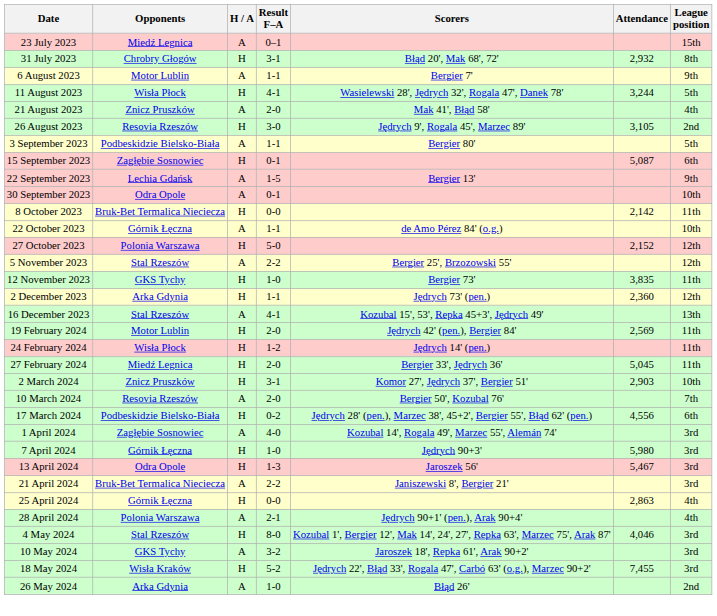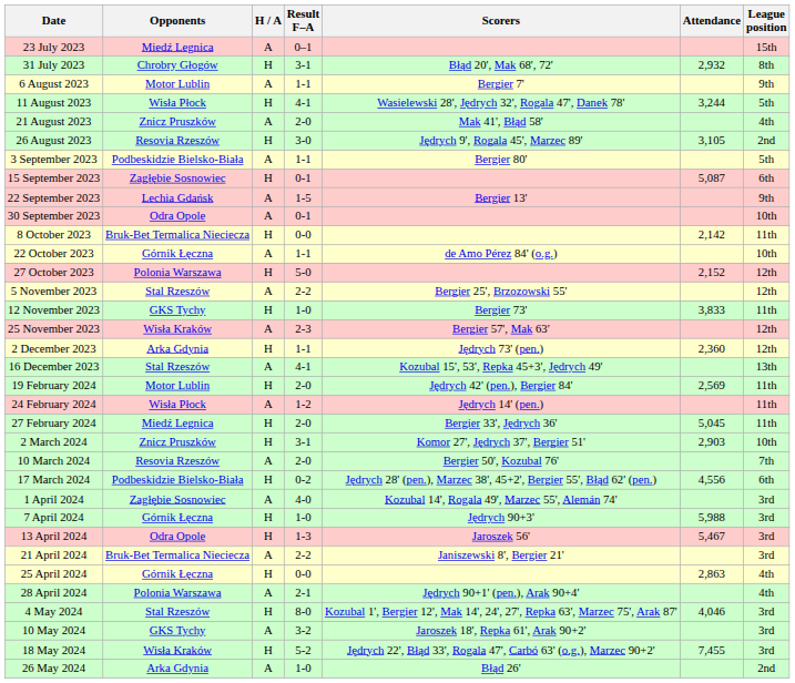 <table class="wikitable" style="text-align:center">
 <tr>
 <th>Date</th>
 <th>Opponents</th>
 <th>H / A</th>
 <th>Result<br>F–A</th>
 <th>Scorers</th>
 <th>Attendance</th>
 <th>League<br>position</th>
 </tr>
 <tr bgcolor="#ffcccc">
 <td>23 July 2023</td>
 <td><a href='#'>Miedź Legnica</a></td>
 <td>A</td>
 <td>0–1</td>
 <td></td>
 <td></td>
 <td>15th</td>
 </tr>
 <tr bgcolor="#ccffcc">
 <td>31 July 2023</td>
 <td><a href='#'>Chrobry Głogów</a></td>
 <td>H</td>
 <td>3-1</td>
 <td><a href='#'>Błąd</a> 20', <a href='#'>Mak</a> 68', 72'</td>
 <td>2,932</td>
 <td>8th</td>
 </tr>
 <tr bgcolor="#ffffcc">
 <td>6 August 2023</td>
 <td><a href='#'>Motor Lublin</a></td>
 <td>A</td>
 <td>1-1</td>
 <td><a href='#'>Bergier</a> 7'</td>
 <td></td>
 <td>9th</td>
 </tr>
 <tr bgcolor="#ccffcc">
 <td>11 August 2023</td>
 <td><a href='#'>Wisła Płock</a></td>
 <td>H</td>
 <td>4-1</td>
 <td><a href='#'>Wasielewski</a> 28', <a href='#'>Jędrych</a> 32', <a href='#'>Rogala</a> 47', <a href='#'>Danek</a> 78'</td>
 <td>3,244</td>
 <td>5th</td>
 </tr>
 <tr bgcolor="#ccffcc">
 <td>21 August 2023</td>
 <td><a href='#'>Znicz Pruszków</a></td>
 <td>A</td>
 <td>2-0</td>
 <td><a href='#'>Mak</a> 41', <a href='#'>Błąd</a> 58'</td>
 <td></td>
 <td>4th</td>
 </tr>
 <tr bgcolor="#ccffcc">
 <td>26 August 2023</td>
 <td><a href='#'>Resovia Rzeszów</a></td>
 <td>H</td>
 <td>3-0</td>
 <td><a href='#'>Jędrych</a> 9', <a href='#'>Rogala</a> 45', <a href='#'>Marzec</a> 89'</td>
 <td>3,105</td>
 <td>2nd</td>
 </tr>
 <tr bgcolor="#ffffcc">
 <td>3 September 2023</td>
 <td><a href='#'>Podbeskidzie Bielsko-Biała</a></td>
 <td>A</td>
 <td>1-1</td>
 <td><a href='#'>Bergier</a> 80'</td>
 <td></td>
 <td>5th</td>
 </tr>
 <tr bgcolor="#ffcccc">
 <td>15 September 2023</td>
 <td><a href='#'>Zagłębie Sosnowiec</a></td>
 <td>H</td>
 <td>0-1</td>
 <td></td>
 <td>5,087</td>
 <td>6th</td>
 </tr>
 <tr bgcolor="#ffcccc">
 <td>22 September 2023</td>
 <td><a href='#'>Lechia Gdańsk</a></td>
 <td>A</td>
 <td>1-5</td>
 <td><a href='#'>Bergier</a> 13'</td>
 <td></td>
 <td>9th</td>
 </tr>
 <tr bgcolor="#ffcccc">
 <td>30 September 2023</td>
 <td><a href='#'>Odra Opole</a></td>
 <td>A</td>
 <td>0-1</td>
 <td></td>
 <td></td>
 <td>10th</td>
 </tr>
 <tr bgcolor="#ffffcc">
 <td>8 October 2023</td>
 <td><a href='#'>Bruk-Bet Termalica Nieciecza</a></td>
 <td>H</td>
 <td>0-0</td>
 <td></td>
 <td>2,142</td>
 <td>11th</td>
 </tr>
 <tr bgcolor="#ffffcc">
 <td>22 October 2023</td>
 <td><a href='#'>Górnik Łęczna</a></td>
 <td>A</td>
 <td>1-1</td>
 <td><a href='#'>de Amo Pérez</a> 84' (<a href='#'>o.g.</a>)</td>
 <td></td>
 <td>10th</td>
 </tr>
 <tr bgcolor="#ffcccc">
 <td>27 October 2023</td>
 <td><a href='#'>Polonia Warszawa</a></td>
 <td>H</td>
 <td>5-0</td>
 <td></td>
 <td>2,152</td>
 <td>12th</td>
 </tr>
 <tr bgcolor="#ffffcc">
 <td>5 November 2023</td>
 <td><a href='#'>Stal Rzeszów</a></td>
 <td>A</td>
 <td>2-2</td>
 <td><a href='#'>Bergier</a> 25', <a href='#'>Brzozowski</a> 55'</td>
 <td></td>
 <td>12th</td>
 </tr>
 <tr bgcolor="#ccffcc">
 <td>12 November 2023</td>
 <td><a href='#'>GKS Tychy</a></td>
 <td>H</td>
 <td>1-0</td>
 <td><a href='#'>Bergier</a> 73'</td>
-<td>3,835</td>
+<td>3,833</td>
 <td>11th</td>
+</tr>
+<tr bgcolor="#ffcccc">
+<td>25 November 2023</td>
+<td><a href='#'>Wisła Kraków</a></td>
+<td>A</td>
+<td>2-3</td>
+<td><a href='#'>Bergier</a> 57', <a href='#'>Mak</a> 63'</td>
+<td></td>
+<td>12th</td>
 </tr>
 <tr bgcolor="#ffffcc">
 <td>2 December 2023</td>
 <td><a href='#'>Arka Gdynia</a></td>
 <td>H</td>
 <td>1-1</td>
 <td><a href='#'>Jędrych</a> 73' (<a href='#'>pen.</a>)</td>
 <td>2,360</td>
 <td>12th</td>
 </tr>
 <tr bgcolor="#ccffcc">
 <td>16 December 2023</td>
 <td><a href='#'>Stal Rzeszów</a></td>
 <td>A</td>
 <td>4-1</td>
 <td><a href='#'>Kozubal</a> 15', 53', <a href='#'>Repka</a> 45+3', <a href='#'>Jędrych</a> 49'</td>
 <td></td>
 <td>13th</td>
 </tr>
 <tr bgcolor="#ccffcc">
 <td>19 February 2024</td>
 <td><a href='#'>Motor Lublin</a></td>
 <td>H</td>
 <td>2-0</td>
 <td><a href='#'>Jędrych</a> 42' (<a href='#'>pen.</a>), <a href='#'>Bergier</a> 84'</td>
 <td>2,569</td>
 <td>11th</td>
 </tr>
 <tr bgcolor="#ffcccc">
 <td>24 February 2024</td>
 <td><a href='#'>Wisła Płock</a></td>
-<td>H</td>
+<td>A</td>
 <td>1-2</td>
 <td><a href='#'>Jędrych</a> 14' (<a href='#'>pen.</a>)</td>
 <td></td>
 <td>11th</td>
 </tr>
 <tr bgcolor="#ccffcc">
 <td>27 February 2024</td>
 <td><a href='#'>Miedź Legnica</a></td>
 <td>H</td>
 <td>2-0</td>
 <td><a href='#'>Bergier</a> 33', <a href='#'>Jędrych</a> 36'</td>
 <td>5,045</td>
 <td>11th</td>
 </tr>
 <tr bgcolor="#ccffcc">
 <td>2 March 2024</td>
 <td><a href='#'>Znicz Pruszków</a></td>
 <td>H</td>
 <td>3-1</td>
 <td><a href='#'>Komor</a> 27', <a href='#'>Jędrych</a> 37', <a href='#'>Bergier</a> 51'</td>
 <td>2,903</td>
 <td>10th</td>
 </tr>
 <tr bgcolor="#ccffcc">
 <td>10 March 2024</td>
 <td><a href='#'>Resovia Rzeszów</a></td>
 <td>A</td>
 <td>2-0</td>
 <td><a href='#'>Bergier</a> 50', <a href='#'>Kozubal</a> 76'</td>
 <td></td>
 <td>7th</td>
 </tr>
 <tr bgcolor="#ccffcc">
 <td>17 March 2024</td>
 <td><a href='#'>Podbeskidzie Bielsko-Biała</a></td>
 <td>H</td>
 <td>0-2</td>
 <td><a href='#'>Jędrych</a> 28' (<a href='#'>pen.</a>), <a href='#'>Marzec</a> 38', 45+2', <a href='#'>Bergier</a> 55', <a href='#'>Błąd</a> 62' (<a href='#'>pen.</a>)</td>
 <td>4,556</td>
 <td>6th</td>
 </tr>
 <tr bgcolor="#ccffcc">
 <td>1 April 2024</td>
 <td><a href='#'>Zagłębie Sosnowiec</a></td>
 <td>A</td>
 <td>4-0</td>
 <td><a href='#'>Kozubal</a> 14', <a href='#'>Rogala</a> 49', <a href='#'>Marzec</a> 55', <a href='#'>Alemán</a> 74'</td>
 <td></td>
 <td>3rd</td>
 </tr>
 <tr bgcolor="#ccffcc">
 <td>7 April 2024</td>
 <td><a href='#'>Górnik Łęczna</a></td>
 <td>H</td>
 <td>1-0</td>
 <td><a href='#'>Jędrych</a> 90+3'</td>
-<td>5,980</td>
+<td>5,988</td>
 <td>3rd</td>
 </tr>
 <tr bgcolor="#ffcccc">
 <td>13 April 2024</td>
 <td><a href='#'>Odra Opole</a></td>
 <td>H</td>
 <td>1-3</td>
 <td><a href='#'>Jaroszek</a> 56'</td>
 <td>5,467</td>
 <td>3rd</td>
 </tr>
 <tr bgcolor="#ffffcc">
 <td>21 April 2024</td>
 <td><a href='#'>Bruk-Bet Termalica Nieciecza</a></td>
 <td>A</td>
 <td>2-2</td>
 <td><a href='#'>Janiszewski</a> 8', <a href='#'>Bergier</a> 21'</td>
 <td></td>
 <td>3rd</td>
 </tr>
 <tr bgcolor="#ffffcc">
 <td>25 April 2024</td>
 <td><a href='#'>Górnik Łęczna</a></td>
 <td>H</td>
 <td>0-0</td>
 <td></td>
 <td>2,863</td>
 <td>4th</td>
 </tr>
 <tr bgcolor="#ccffcc">
 <td>28 April 2024</td>
 <td><a href='#'>Polonia Warszawa</a></td>
 <td>A</td>
 <td>2-1</td>
 <td><a href='#'>Jędrych</a> 90+1' (<a href='#'>pen.</a>), <a href='#'>Arak</a> 90+4'</td>
 <td></td>
 <td>4th</td>
 </tr>
 <tr bgcolor="#ccffcc">
 <td>4 May 2024</td>
 <td><a href='#'>Stal Rzeszów</a></td>
 <td>H</td>
 <td>8-0</td>
 <td><a href='#'>Kozubal</a> 1', <a href='#'>Bergier</a> 12', <a href='#'>Mak</a> 14', 24', 27', <a href='#'>Repka</a> 63', <a href='#'>Marzec</a> 75', <a href='#'>Arak</a> 87'</td>
 <td>4,046</td>
 <td>3rd</td>
 </tr>
 <tr bgcolor="#ccffcc">
 <td>10 May 2024</td>
 <td><a href='#'>GKS Tychy</a></td>
 <td>A</td>
 <td>3-2</td>
 <td><a href='#'>Jaroszek</a> 18', <a href='#'>Repka</a> 61', <a href='#'>Arak</a> 90+2'</td>
 <td></td>
 <td>3rd</td>
 </tr>
 <tr bgcolor="#ccffcc">
 <td>18 May 2024</td>
 <td><a href='#'>Wisła Kraków</a></td>
 <td>H</td>
 <td>5-2</td>
 <td><a href='#'>Jędrych</a> 22', <a href='#'>Błąd</a> 33', <a href='#'>Rogala</a> 47', <a href='#'>Carbó</a> 63' (<a href='#'>o.g.</a>), <a href='#'>Marzec</a> 90+2'</td>
 <td>7,455</td>
 <td>3rd</td>
 </tr>
 <tr bgcolor="#ccffcc">
 <td>26 May 2024</td>
 <td><a href='#'>Arka Gdynia</a></td>
 <td>A</td>
 <td>1-0</td>
 <td><a href='#'>Błąd</a> 26'</td>
 <td></td>
 <td>2nd</td>
 </tr>
 </table>
